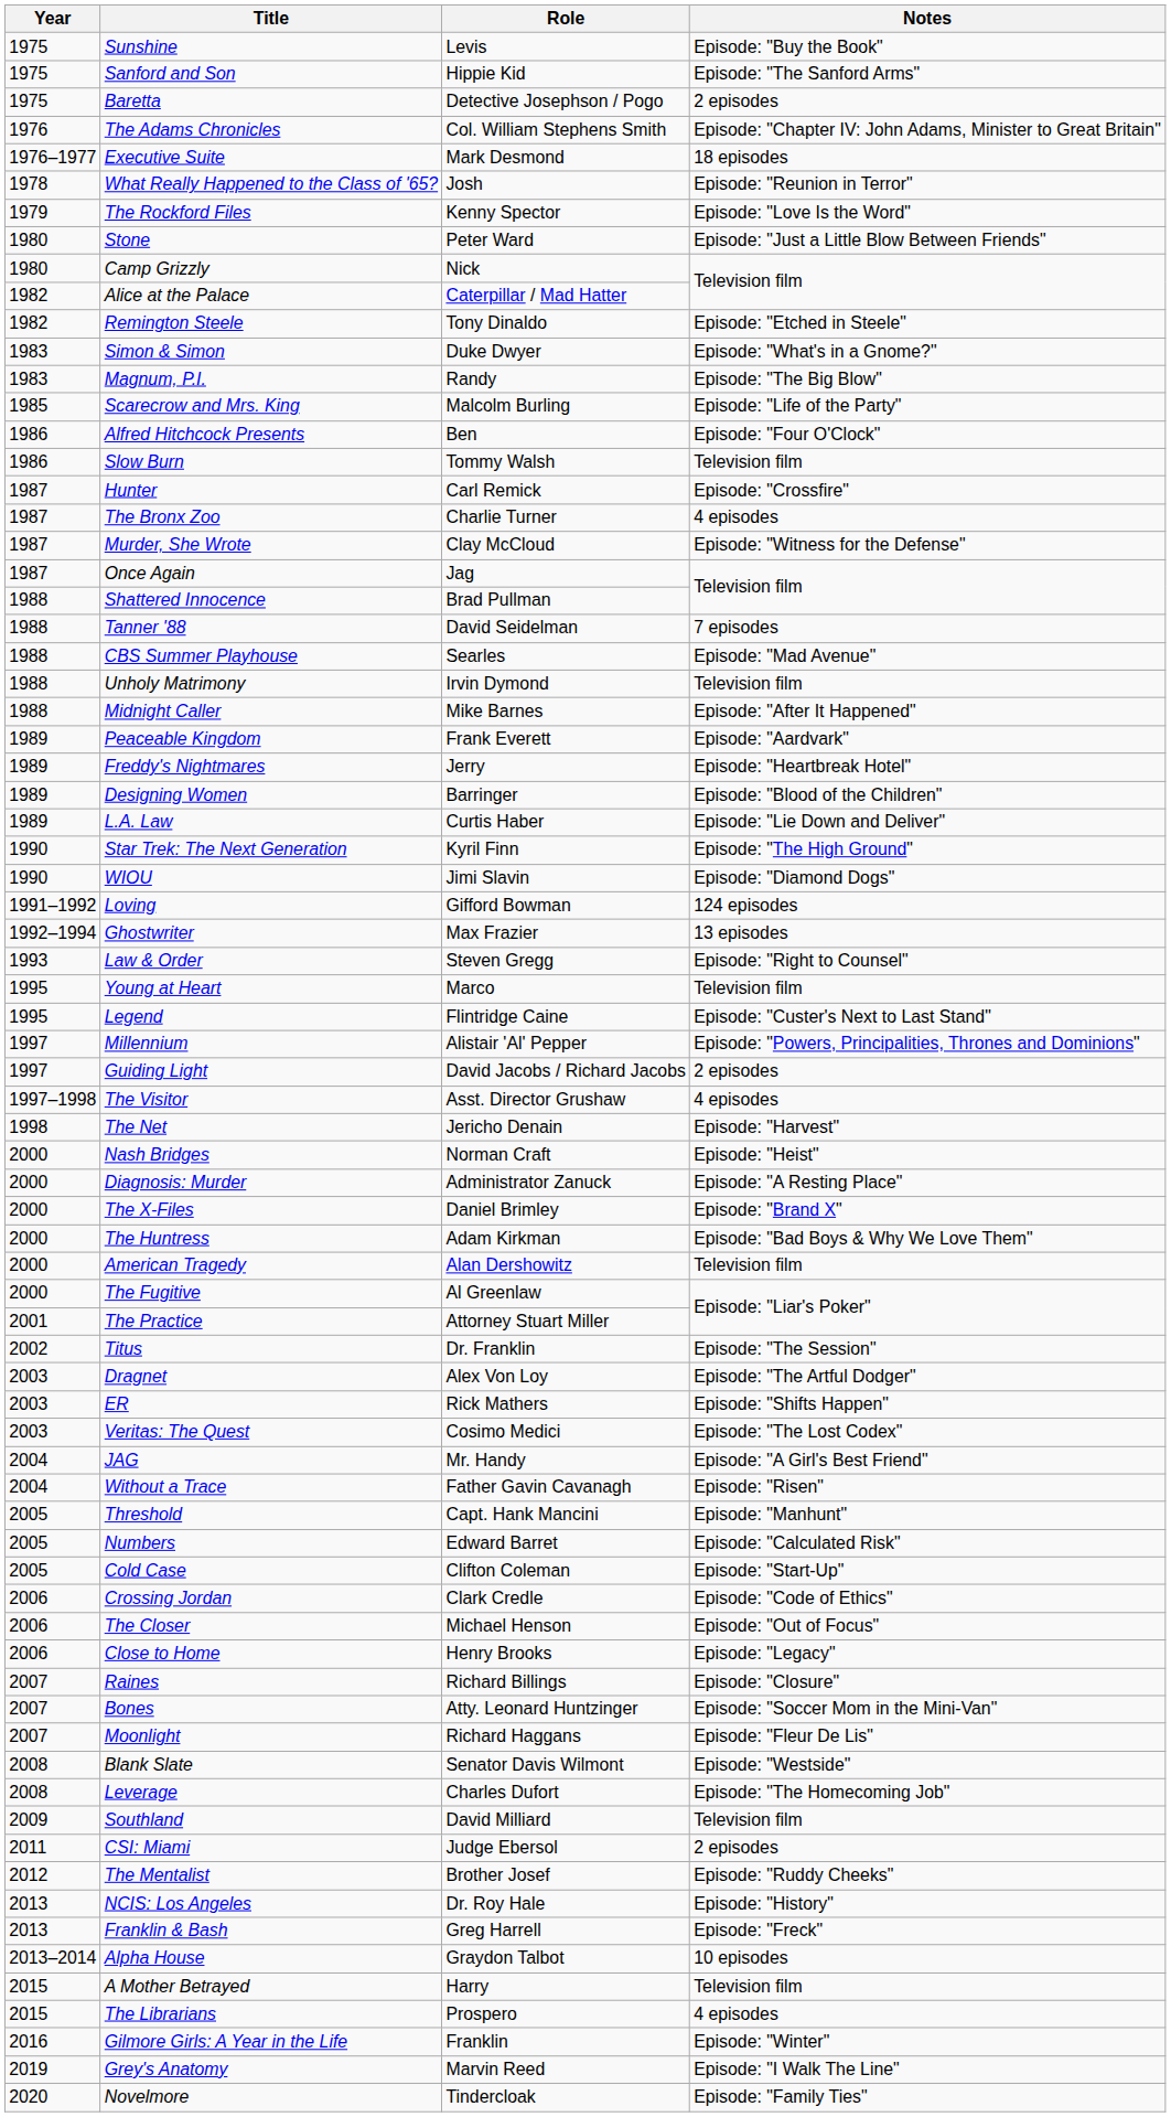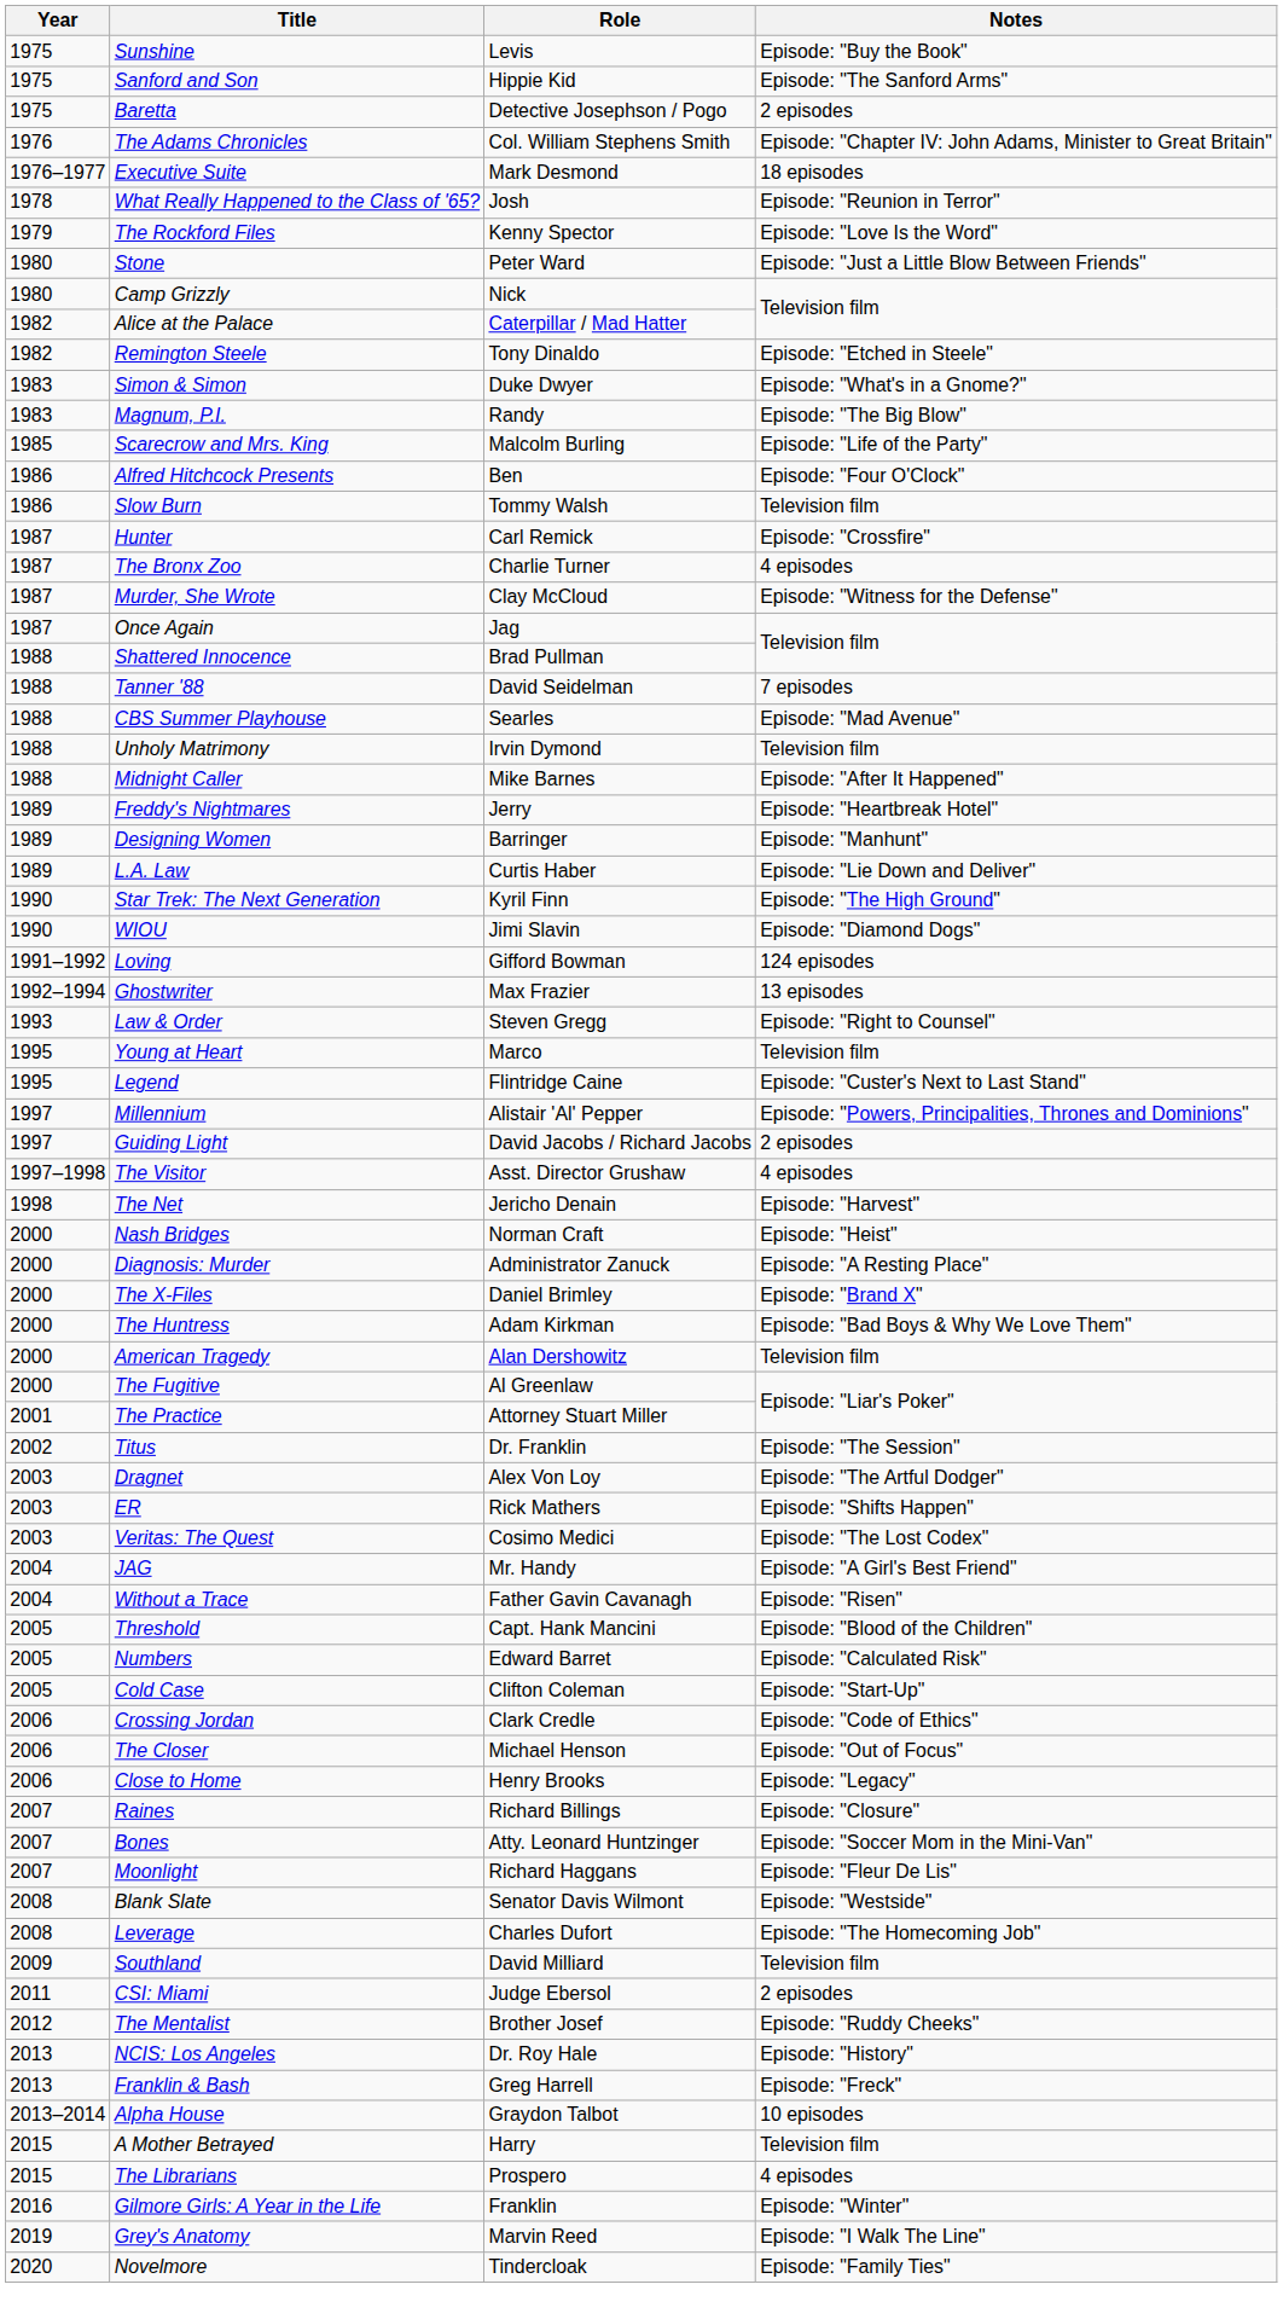 <table class="wikitable sortable">
 <tr>
 <th>Year</th>
 <th>Title</th>
 <th>Role</th>
 <th>Notes</th>
 </tr>
 <tr>
 <td>1975</td>
 <td><a href='#'><em>Sunshine</em></a></td>
 <td>Levis</td>
 <td>Episode: "Buy the Book"</td>
 </tr>
 <tr>
 <td>1975</td>
 <td><em><a href='#'>Sanford and Son</a></em></td>
 <td>Hippie Kid</td>
 <td>Episode: "The Sanford Arms"</td>
 </tr>
 <tr>
 <td>1975</td>
 <td><em><a href='#'>Baretta</a></em></td>
 <td>Detective Josephson / Pogo</td>
 <td>2 episodes</td>
 </tr>
 <tr>
 <td>1976</td>
 <td><em><a href='#'>The Adams Chronicles</a></em></td>
 <td>Col. William Stephens Smith</td>
 <td>Episode: "Chapter IV: John Adams, Minister to Great Britain"</td>
 </tr>
 <tr>
 <td>1976–1977</td>
 <td><a href='#'><em>Executive Suite</em></a></td>
 <td>Mark Desmond</td>
 <td>18 episodes</td>
 </tr>
 <tr>
 <td>1978</td>
 <td><em><a href='#'>What Really Happened to the Class of '65?</a></em></td>
 <td>Josh</td>
 <td>Episode: "Reunion in Terror"</td>
 </tr>
 <tr>
 <td>1979</td>
 <td><em><a href='#'>The Rockford Files</a></em></td>
 <td>Kenny Spector</td>
 <td>Episode: "Love Is the Word"</td>
 </tr>
 <tr>
 <td>1980</td>
 <td><a href='#'><em>Stone</em></a></td>
 <td>Peter Ward</td>
 <td>Episode: "Just a Little Blow Between Friends"</td>
 </tr>
 <tr>
 <td>1980</td>
 <td><em>Camp Grizzly</em></td>
 <td>Nick</td>
 <td rowspan="2">Television film</td>
 </tr>
 <tr>
 <td>1982</td>
 <td><em>Alice at the Palace</em></td>
 <td><a href='#'>Caterpillar</a> / <a href='#'>Mad Hatter</a></td>
 </tr>
 <tr>
 <td>1982</td>
 <td><em><a href='#'>Remington Steele</a></em></td>
 <td>Tony Dinaldo</td>
 <td>Episode: "Etched in Steele"</td>
 </tr>
 <tr>
 <td>1983</td>
 <td><em><a href='#'>Simon & Simon</a></em></td>
 <td>Duke Dwyer</td>
 <td>Episode: "What's in a Gnome?"</td>
 </tr>
 <tr>
 <td>1983</td>
 <td><em><a href='#'>Magnum, P.I.</a></em></td>
 <td>Randy</td>
 <td>Episode: "The Big Blow"</td>
 </tr>
 <tr>
 <td>1985</td>
 <td><em><a href='#'>Scarecrow and Mrs. King</a></em></td>
 <td>Malcolm Burling</td>
 <td>Episode: "Life of the Party"</td>
 </tr>
 <tr>
 <td>1986</td>
 <td><a href='#'><em>Alfred Hitchcock Presents</em></a></td>
 <td>Ben</td>
 <td>Episode: "Four O'Clock"</td>
 </tr>
 <tr>
 <td>1986</td>
 <td><a href='#'><em>Slow Burn</em></a></td>
 <td>Tommy Walsh</td>
 <td>Television film</td>
 </tr>
 <tr>
 <td>1987</td>
 <td><a href='#'><em>Hunter</em></a></td>
 <td>Carl Remick</td>
 <td>Episode: "Crossfire"</td>
 </tr>
 <tr>
 <td>1987</td>
 <td><a href='#'><em>The Bronx Zoo</em></a></td>
 <td>Charlie Turner</td>
 <td>4 episodes</td>
 </tr>
 <tr>
 <td>1987</td>
 <td><em><a href='#'>Murder, She Wrote</a></em></td>
 <td>Clay McCloud</td>
 <td>Episode: "Witness for the Defense"</td>
 </tr>
 <tr>
 <td>1987</td>
 <td><em>Once Again</em></td>
 <td>Jag</td>
 <td rowspan="2">Television film</td>
 </tr>
 <tr>
 <td>1988</td>
 <td><em><a href='#'>Shattered Innocence</a></em></td>
 <td>Brad Pullman</td>
 </tr>
 <tr>
 <td>1988</td>
 <td><em><a href='#'>Tanner '88</a></em></td>
 <td>David Seidelman</td>
 <td>7 episodes</td>
 </tr>
 <tr>
 <td>1988</td>
 <td><em><a href='#'>CBS Summer Playhouse</a></em></td>
 <td>Searles</td>
 <td>Episode: "Mad Avenue"</td>
 </tr>
 <tr>
 <td>1988</td>
 <td><em>Unholy Matrimony</em></td>
 <td>Irvin Dymond</td>
 <td>Television film</td>
 </tr>
 <tr>
 <td>1988</td>
 <td><em><a href='#'>Midnight Caller</a></em></td>
 <td>Mike Barnes</td>
 <td>Episode: "After It Happened"</td>
 </tr>
 <tr>
 <td>1989</td>
-<td><a href='#'><em>Peaceable Kingdom</em></a></td>
-<td>Frank Everett</td>
-<td>Episode: "Aardvark"</td>
-</tr>
-<tr>
-<td>1989</td>
 <td><em><a href='#'>Freddy's Nightmares</a></em></td>
 <td>Jerry</td>
 <td>Episode: "Heartbreak Hotel"</td>
 </tr>
 <tr>
 <td>1989</td>
 <td><em><a href='#'>Designing Women</a></em></td>
 <td>Barringer</td>
-<td>Episode: "Blood of the Children"</td>
+<td>Episode: "Manhunt"</td>
 </tr>
 <tr>
 <td>1989</td>
 <td><em><a href='#'>L.A. Law</a></em></td>
 <td>Curtis Haber</td>
 <td>Episode: "Lie Down and Deliver"</td>
 </tr>
 <tr>
 <td>1990</td>
 <td><em><a href='#'>Star Trek: The Next Generation</a></em></td>
 <td>Kyril Finn</td>
 <td>Episode: "<a href='#'>The High Ground</a>"</td>
 </tr>
 <tr>
 <td>1990</td>
 <td><a href='#'><em>WIOU</em></a></td>
 <td>Jimi Slavin</td>
 <td>Episode: "Diamond Dogs"</td>
 </tr>
 <tr>
 <td>1991–1992</td>
 <td><a href='#'><em>Loving</em></a></td>
 <td>Gifford Bowman</td>
 <td>124 episodes</td>
 </tr>
 <tr>
 <td>1992–1994</td>
 <td><a href='#'><em>Ghostwriter</em></a></td>
 <td>Max Frazier</td>
 <td>13 episodes</td>
 </tr>
 <tr>
 <td>1993</td>
 <td><em><a href='#'>Law & Order</a></em></td>
 <td>Steven Gregg</td>
 <td>Episode: "Right to Counsel"</td>
 </tr>
 <tr>
 <td>1995</td>
 <td><a href='#'><em>Young at Heart</em></a></td>
 <td>Marco</td>
 <td>Television film</td>
 </tr>
 <tr>
 <td>1995</td>
 <td><a href='#'><em>Legend</em></a></td>
 <td>Flintridge Caine</td>
 <td>Episode: "Custer's Next to Last Stand"</td>
 </tr>
 <tr>
 <td>1997</td>
 <td><a href='#'><em>Millennium</em></a></td>
 <td>Alistair 'Al' Pepper</td>
 <td>Episode: "<a href='#'>Powers, Principalities, Thrones and Dominions</a>"</td>
 </tr>
 <tr>
 <td>1997</td>
 <td><em><a href='#'>Guiding Light</a></em></td>
 <td>David Jacobs / Richard Jacobs</td>
 <td>2 episodes</td>
 </tr>
 <tr>
 <td>1997–1998</td>
 <td><a href='#'><em>The Visitor</em></a></td>
 <td>Asst. Director Grushaw</td>
 <td>4 episodes</td>
 </tr>
 <tr>
 <td>1998</td>
 <td><a href='#'><em>The Net</em></a></td>
 <td>Jericho Denain</td>
 <td>Episode: "Harvest"</td>
 </tr>
 <tr>
 <td>2000</td>
 <td><em><a href='#'>Nash Bridges</a></em></td>
 <td>Norman Craft</td>
 <td>Episode: "Heist"</td>
 </tr>
 <tr>
 <td>2000</td>
 <td><em><a href='#'>Diagnosis: Murder</a></em></td>
 <td>Administrator Zanuck</td>
 <td>Episode: "A Resting Place"</td>
 </tr>
 <tr>
 <td>2000</td>
 <td><em><a href='#'>The X-Files</a></em></td>
 <td>Daniel Brimley</td>
 <td>Episode: "<a href='#'>Brand X</a>"</td>
 </tr>
 <tr>
 <td>2000</td>
 <td><a href='#'><em>The Huntress</em></a></td>
 <td>Adam Kirkman</td>
 <td>Episode: "Bad Boys & Why We Love Them"</td>
 </tr>
 <tr>
 <td>2000</td>
 <td><a href='#'><em>American Tragedy</em></a></td>
 <td><a href='#'>Alan Dershowitz</a></td>
 <td>Television film</td>
 </tr>
 <tr>
 <td>2000</td>
 <td><a href='#'><em>The Fugitive</em></a></td>
 <td>Al Greenlaw</td>
 <td rowspan="2">Episode: "Liar's Poker"</td>
 </tr>
 <tr>
 <td>2001</td>
 <td><em><a href='#'>The Practice</a></em></td>
 <td>Attorney Stuart Miller</td>
 </tr>
 <tr>
 <td>2002</td>
 <td><a href='#'><em>Titus</em></a></td>
 <td>Dr. Franklin</td>
 <td>Episode: "The Session"</td>
 </tr>
 <tr>
 <td>2003</td>
 <td><a href='#'><em>Dragnet</em></a></td>
 <td>Alex Von Loy</td>
 <td>Episode: "The Artful Dodger"</td>
 </tr>
 <tr>
 <td>2003</td>
 <td><a href='#'><em>ER</em></a></td>
 <td>Rick Mathers</td>
 <td>Episode: "Shifts Happen"</td>
 </tr>
 <tr>
 <td>2003</td>
 <td><em><a href='#'>Veritas: The Quest</a></em></td>
 <td>Cosimo Medici</td>
 <td>Episode: "The Lost Codex"</td>
 </tr>
 <tr>
 <td>2004</td>
 <td><a href='#'><em>JAG</em></a></td>
 <td>Mr. Handy</td>
 <td>Episode: "A Girl's Best Friend"</td>
 </tr>
 <tr>
 <td>2004</td>
 <td><em><a href='#'>Without a Trace</a></em></td>
 <td>Father Gavin Cavanagh</td>
 <td>Episode: "Risen"</td>
 </tr>
 <tr>
 <td>2005</td>
 <td><a href='#'><em>Threshold</em></a></td>
 <td>Capt. Hank Mancini</td>
-<td>Episode: "Manhunt"</td>
+<td>Episode: "Blood of the Children"</td>
 </tr>
 <tr>
 <td>2005</td>
 <td><a href='#'><em>Numbers</em></a></td>
 <td>Edward Barret</td>
 <td>Episode: "Calculated Risk"</td>
 </tr>
 <tr>
 <td>2005</td>
 <td><em><a href='#'>Cold Case</a></em></td>
 <td>Clifton Coleman</td>
 <td>Episode: "Start-Up"</td>
 </tr>
 <tr>
 <td>2006</td>
 <td><em><a href='#'>Crossing Jordan</a></em></td>
 <td>Clark Credle</td>
 <td>Episode: "Code of Ethics"</td>
 </tr>
 <tr>
 <td>2006</td>
 <td><em><a href='#'>The Closer</a></em></td>
 <td>Michael Henson</td>
 <td>Episode: "Out of Focus"</td>
 </tr>
 <tr>
 <td>2006</td>
 <td><a href='#'><em>Close to Home</em></a></td>
 <td>Henry Brooks</td>
 <td>Episode: "Legacy"</td>
 </tr>
 <tr>
 <td>2007</td>
 <td><em><a href='#'>Raines</a></em></td>
 <td>Richard Billings</td>
 <td>Episode: "Closure"</td>
 </tr>
 <tr>
 <td>2007</td>
 <td><a href='#'><em>Bones</em></a></td>
 <td>Atty. Leonard Huntzinger</td>
 <td>Episode: "Soccer Mom in the Mini-Van"</td>
 </tr>
 <tr>
 <td>2007</td>
 <td><a href='#'><em>Moonlight</em></a></td>
 <td>Richard Haggans</td>
 <td>Episode: "Fleur De Lis"</td>
 </tr>
 <tr>
 <td>2008</td>
 <td><em>Blank Slate</em></td>
 <td>Senator Davis Wilmont</td>
 <td>Episode: "Westside"</td>
 </tr>
 <tr>
 <td>2008</td>
 <td><a href='#'><em>Leverage</em></a></td>
 <td>Charles Dufort</td>
 <td>Episode: "The Homecoming Job"</td>
 </tr>
 <tr>
 <td>2009</td>
 <td><a href='#'><em>Southland</em></a></td>
 <td>David Milliard</td>
 <td>Television film</td>
 </tr>
 <tr>
 <td>2011</td>
 <td><em><a href='#'>CSI: Miami</a></em></td>
 <td>Judge Ebersol</td>
 <td>2 episodes</td>
 </tr>
 <tr>
 <td>2012</td>
 <td><em><a href='#'>The Mentalist</a></em></td>
 <td>Brother Josef</td>
 <td>Episode: "Ruddy Cheeks"</td>
 </tr>
 <tr>
 <td>2013</td>
 <td><em><a href='#'>NCIS: Los Angeles</a></em></td>
 <td>Dr. Roy Hale</td>
 <td>Episode: "History"</td>
 </tr>
 <tr>
 <td>2013</td>
 <td><em><a href='#'>Franklin & Bash</a></em></td>
 <td>Greg Harrell</td>
 <td>Episode: "Freck"</td>
 </tr>
 <tr>
 <td>2013–2014</td>
 <td><em><a href='#'>Alpha House</a></em></td>
 <td>Graydon Talbot</td>
 <td>10 episodes</td>
 </tr>
 <tr>
 <td>2015</td>
 <td><em>A Mother Betrayed</em></td>
 <td>Harry</td>
 <td>Television film</td>
 </tr>
 <tr>
 <td>2015</td>
 <td><a href='#'><em>The Librarians</em></a></td>
 <td>Prospero</td>
 <td>4 episodes</td>
 </tr>
 <tr>
 <td>2016</td>
 <td><em><a href='#'>Gilmore Girls: A Year in the Life</a></em></td>
 <td>Franklin</td>
 <td>Episode: "Winter"</td>
 </tr>
 <tr>
 <td>2019</td>
 <td><em><a href='#'>Grey's Anatomy</a></em></td>
 <td>Marvin Reed</td>
 <td>Episode: "I Walk The Line"</td>
 </tr>
 <tr>
 <td>2020</td>
 <td><em>Novelmore</em></td>
 <td>Tindercloak</td>
 <td>Episode: "Family Ties"</td>
 </tr>
 </table>
